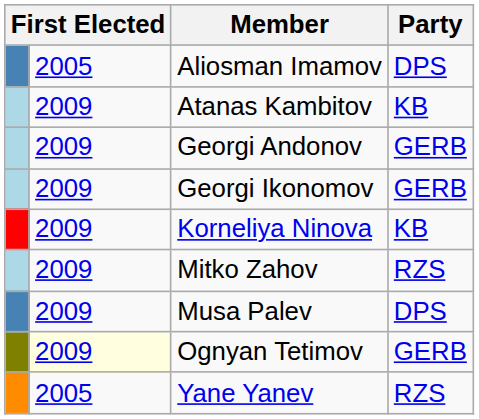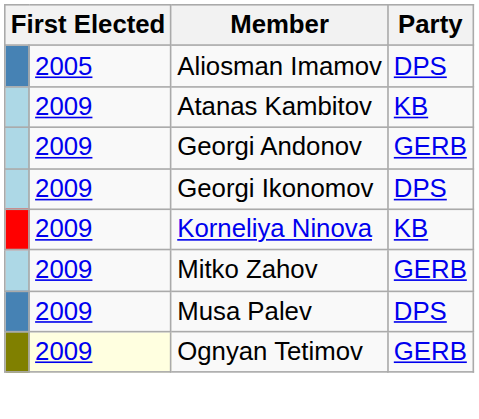 <table class="wikitable sortable">
 <tr>
 <th colspan="2">First Elected</th>
 <th>Member</th>
 <th>Party</th>
 </tr>
 <tr>
 <td style="background-color: #4682B4"></td>
 <td><a href='#'>2005</a></td>
 <td>Aliosman Imamov</td>
 <td><a href='#'>DPS</a></td>
 </tr>
 <tr>
 <td style="background-color: lightblue"></td>
 <td><a href='#'>2009</a></td>
 <td>Atanas Kambitov</td>
 <td><a href='#'>KB</a></td>
 </tr>
 <tr>
 <td style="background-color: lightblue"></td>
 <td><a href='#'>2009</a></td>
 <td>Georgi Andonov</td>
 <td><a href='#'>GERB</a></td>
 </tr>
 <tr>
 <td style="background-color: lightblue"></td>
 <td><a href='#'>2009</a></td>
 <td>Georgi Ikonomov</td>
-<td><a href='#'>GERB</a></td>
+<td><a href='#'>DPS</a></td>
 </tr>
 <tr>
 <td style="background-color: red"></td>
 <td><a href='#'>2009</a></td>
 <td><a href='#'>Korneliya Ninova</a></td>
 <td><a href='#'>KB</a></td>
 </tr>
 <tr>
 <td style="background-color: lightblue"></td>
 <td><a href='#'>2009</a></td>
 <td>Mitko Zahov</td>
-<td><a href='#'>RZS</a></td>
+<td><a href='#'>GERB</a></td>
 </tr>
 <tr>
 <td style="background-color: #4682B4"></td>
 <td><a href='#'>2009</a></td>
 <td>Musa Palev</td>
 <td><a href='#'>DPS</a></td>
 </tr>
 <tr>
 <td style="background-color: #808000"></td>
 <td style="background: lightyellow;"><a href='#'>2009</a></td>
 <td>Ognyan Tetimov</td>
 <td><a href='#'>GERB</a></td>
 </tr>
-<tr>
-<td style="background-color: darkorange"></td>
-<td><a href='#'>2005</a></td>
-<td><a href='#'>Yane Yanev</a></td>
-<td><a href='#'>RZS</a></td>
-</tr>
 </table>
